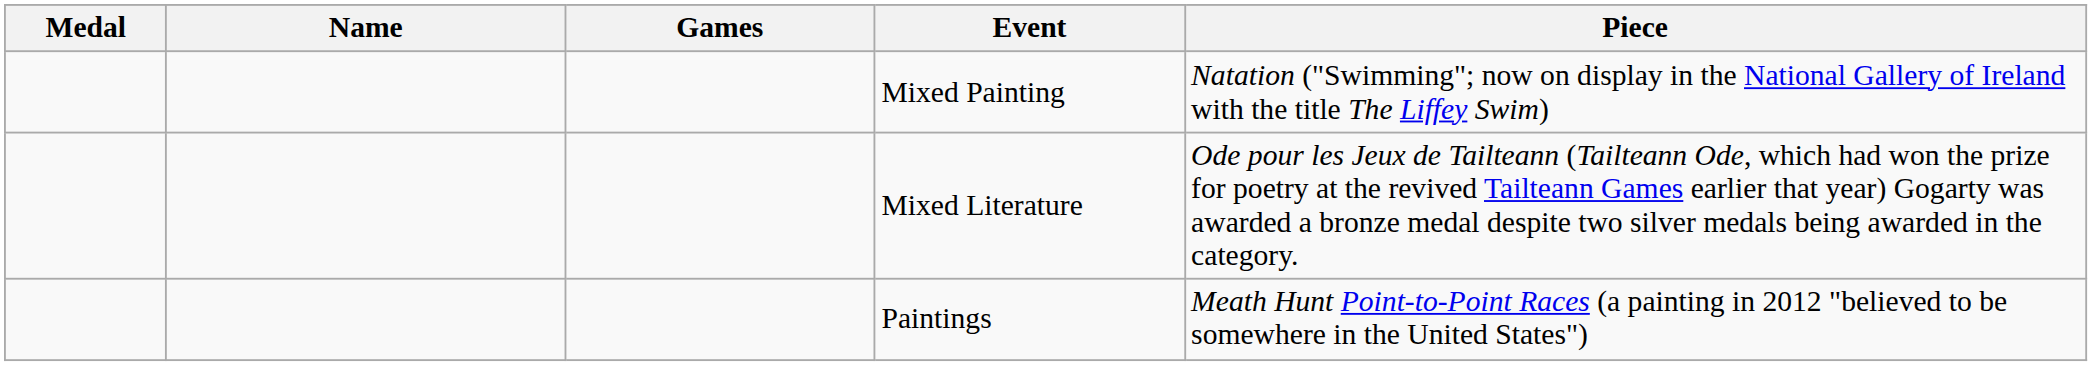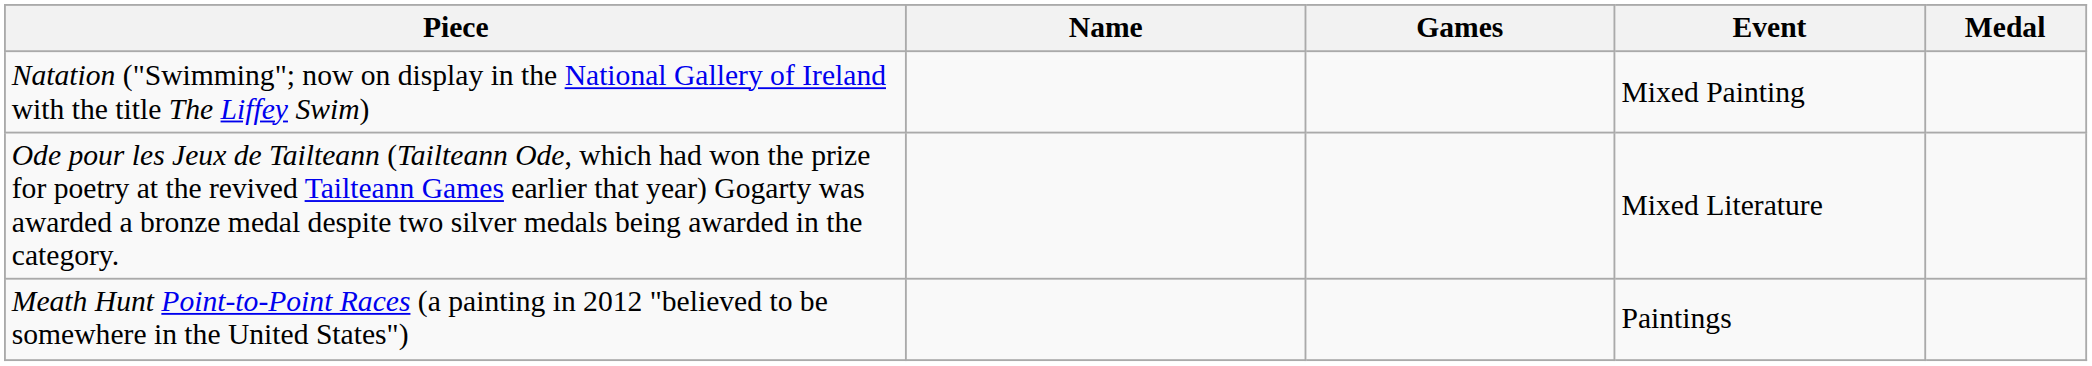 <table class="wikitable sortable">
 <tr>
-<th style="width:5em">Medal</th>
+<th style="width:30em">Piece</th>
 <th style="width:13em">Name</th>
 <th style="width:10em">Games</th>
 <th style="width:10em">Event</th>
-<th style="width:30em">Piece</th>
+<th style="width:5em">Medal</th>
 </tr>
 <tr>
-<td></td>
+<td><em>Natation</em> ("Swimming"; now on display in the <a href='#'>National Gallery of Ireland</a> with the title <em>The <a href='#'>Liffey</a> Swim</em>)</td>
 <td></td>
 <td></td>
 <td>Mixed Painting</td>
-<td><em>Natation</em> ("Swimming"; now on display in the <a href='#'>National Gallery of Ireland</a> with the title <em>The <a href='#'>Liffey</a> Swim</em>)</td>
+<td></td>
 </tr>
 <tr>
-<td></td>
+<td><em>Ode pour les Jeux de Tailteann</em> (<em>Tailteann Ode</em>, which had won the prize for poetry at the revived <a href='#'>Tailteann Games</a> earlier that year) Gogarty was awarded a bronze medal despite two silver medals being awarded in the category.</td>
 <td></td>
 <td></td>
 <td>Mixed Literature</td>
-<td><em>Ode pour les Jeux de Tailteann</em> (<em>Tailteann Ode</em>, which had won the prize for poetry at the revived <a href='#'>Tailteann Games</a> earlier that year) Gogarty was awarded a bronze medal despite two silver medals being awarded in the category.</td>
+<td></td>
 </tr>
 <tr>
-<td></td>
+<td><em>Meath Hunt <a href='#'>Point-to-Point Races</a></em> (a painting in 2012 "believed to be somewhere in the United States")</td>
 <td></td>
 <td></td>
 <td>Paintings</td>
-<td><em>Meath Hunt <a href='#'>Point-to-Point Races</a></em> (a painting in 2012 "believed to be somewhere in the United States")</td>
+<td></td>
 </tr>
 </table>
